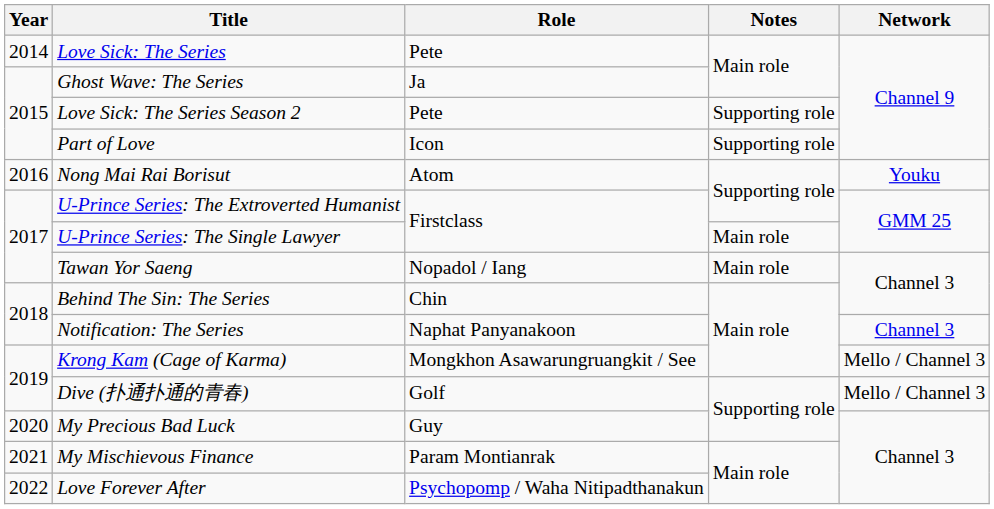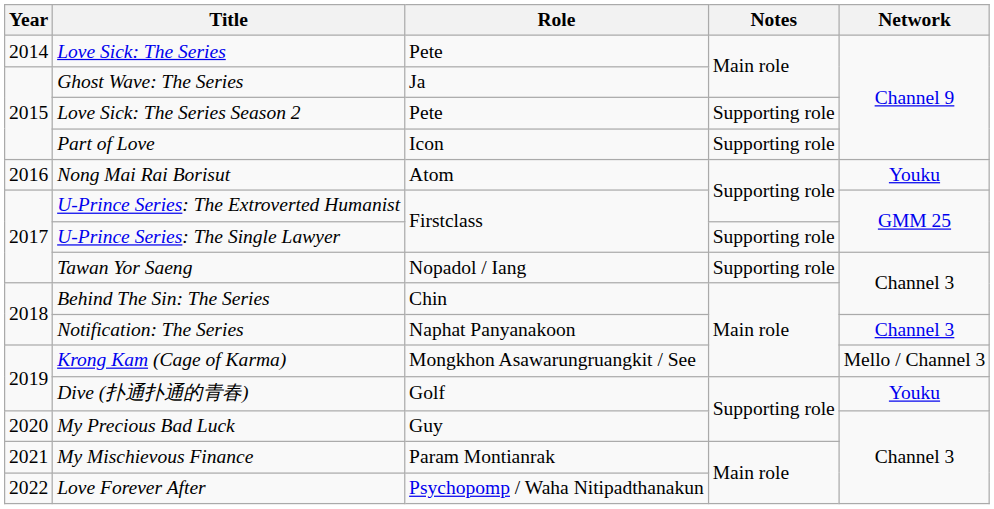 <table class="wikitable">
 <tr>
 <th>Year</th>
 <th>Title</th>
 <th>Role</th>
 <th>Notes</th>
 <th>Network</th>
 </tr>
 <tr>
 <td>2014</td>
 <td><em><a href='#'>Love Sick: The Series</a></em></td>
 <td>Pete</td>
 <td rowspan="2">Main role</td>
 <td rowspan="4" style="text-align:center;"><a href='#'>Channel 9</a></td>
 </tr>
 <tr>
 <td rowspan="3">2015</td>
 <td><em>Ghost Wave: The Series</em></td>
 <td>Ja</td>
 </tr>
 <tr>
 <td><em>Love Sick: The Series Season 2</em></td>
 <td>Pete</td>
 <td>Supporting role</td>
 </tr>
 <tr>
 <td><em>Part of Love</em></td>
 <td>Icon</td>
 <td>Supporting role</td>
 </tr>
 <tr>
 <td>2016</td>
 <td><em>Nong Mai Rai Borisut</em></td>
 <td>Atom</td>
 <td rowspan="2">Supporting role</td>
 <td style="text-align:center;"><a href='#'>Youku</a></td>
 </tr>
 <tr>
 <td rowspan="3">2017</td>
 <td><em><a href='#'>U-Prince Series</a>: The Extroverted Humanist</em></td>
 <td rowspan="2">Firstclass</td>
 <td rowspan="2" style="text-align:center;"><a href='#'>GMM 25</a></td>
 </tr>
 <tr>
 <td><em><a href='#'>U-Prince Series</a>: The Single Lawyer</em></td>
-<td>Main role</td>
+<td>Supporting role</td>
 </tr>
 <tr>
 <td><em>Tawan Yor Saeng</em></td>
 <td>Nopadol / Iang</td>
-<td>Main role</td>
+<td>Supporting role</td>
 <td rowspan="2" style="text-align:center;">Channel 3</td>
 </tr>
 <tr>
 <td rowspan="2">2018</td>
 <td><em>Behind The Sin: The Series</em></td>
 <td>Chin</td>
 <td rowspan="3">Main role</td>
 </tr>
 <tr>
 <td><em>Notification: The Series</em></td>
 <td>Naphat Panyanakoon</td>
 <td style="text-align:center;"><a href='#'>Channel 3</a></td>
 </tr>
 <tr>
 <td rowspan="2">2019</td>
 <td><em><a href='#'>Krong Kam</a> (Cage of Karma)</em></td>
 <td>Mongkhon Asawarungruangkit / See</td>
 <td style="text-align:center;">Mello / Channel 3</td>
 </tr>
 <tr>
 <td><em>Dive (扑通扑通的青春)</em></td>
 <td>Golf</td>
 <td rowspan="2">Supporting role</td>
-<td style="text-align:center;">Mello / Channel 3</td>
+<td style="text-align:center;"><a href='#'>Youku</a></td>
 </tr>
 <tr>
 <td>2020</td>
 <td><em>My Precious Bad Luck</em></td>
 <td>Guy</td>
 <td rowspan="3" style="text-align:center;">Channel 3</td>
 </tr>
 <tr>
 <td>2021</td>
 <td><em>My Mischievous Finance</em></td>
 <td>Param Montianrak</td>
 <td rowspan="2">Main role</td>
 </tr>
 <tr>
 <td>2022</td>
 <td><em>Love Forever After</em></td>
 <td><a href='#'>Psychopomp</a> / Waha Nitipadthanakun</td>
 </tr>
 </table>
